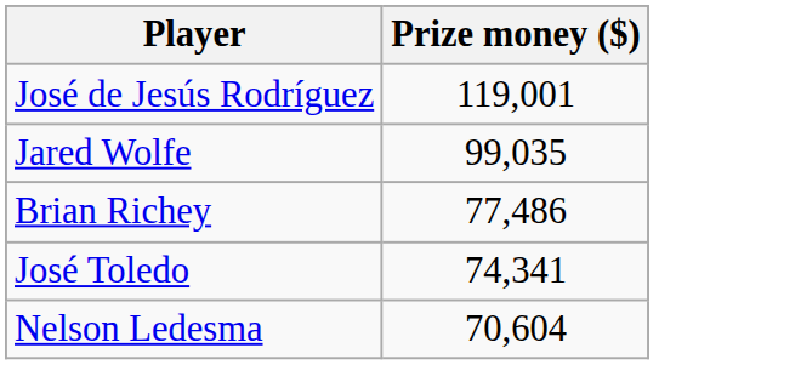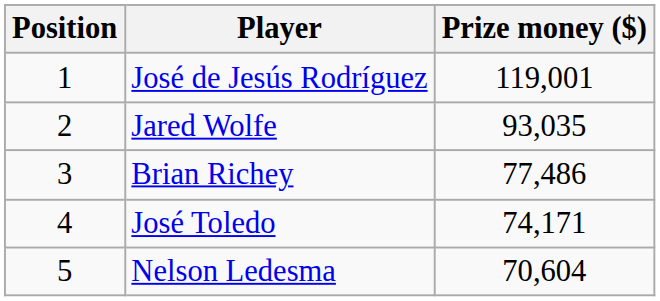 <table class=wikitable>
 <tr>
+<th>Position</th>
 <th>Player</th>
 <th>Prize money ($)</th>
 </tr>
 <tr>
+<td align=center>1</td>
 <td> <a href='#'>José de Jesús Rodríguez</a></td>
 <td align=center>119,001</td>
 </tr>
 <tr>
+<td align=center>2</td>
 <td> <a href='#'>Jared Wolfe</a></td>
-<td align=center>99,035</td>
+<td align=center>93,035</td>
 </tr>
 <tr>
+<td align=center>3</td>
 <td>  <a href='#'>Brian Richey</a></td>
 <td align=center>77,486</td>
 </tr>
 <tr>
+<td align=center>4</td>
 <td> <a href='#'>José Toledo</a></td>
-<td align=center>74,341</td>
+<td align=center>74,171</td>
 </tr>
 <tr>
+<td align=center>5</td>
 <td> <a href='#'>Nelson Ledesma</a></td>
 <td align=center>70,604</td>
 </tr>
 </table>
